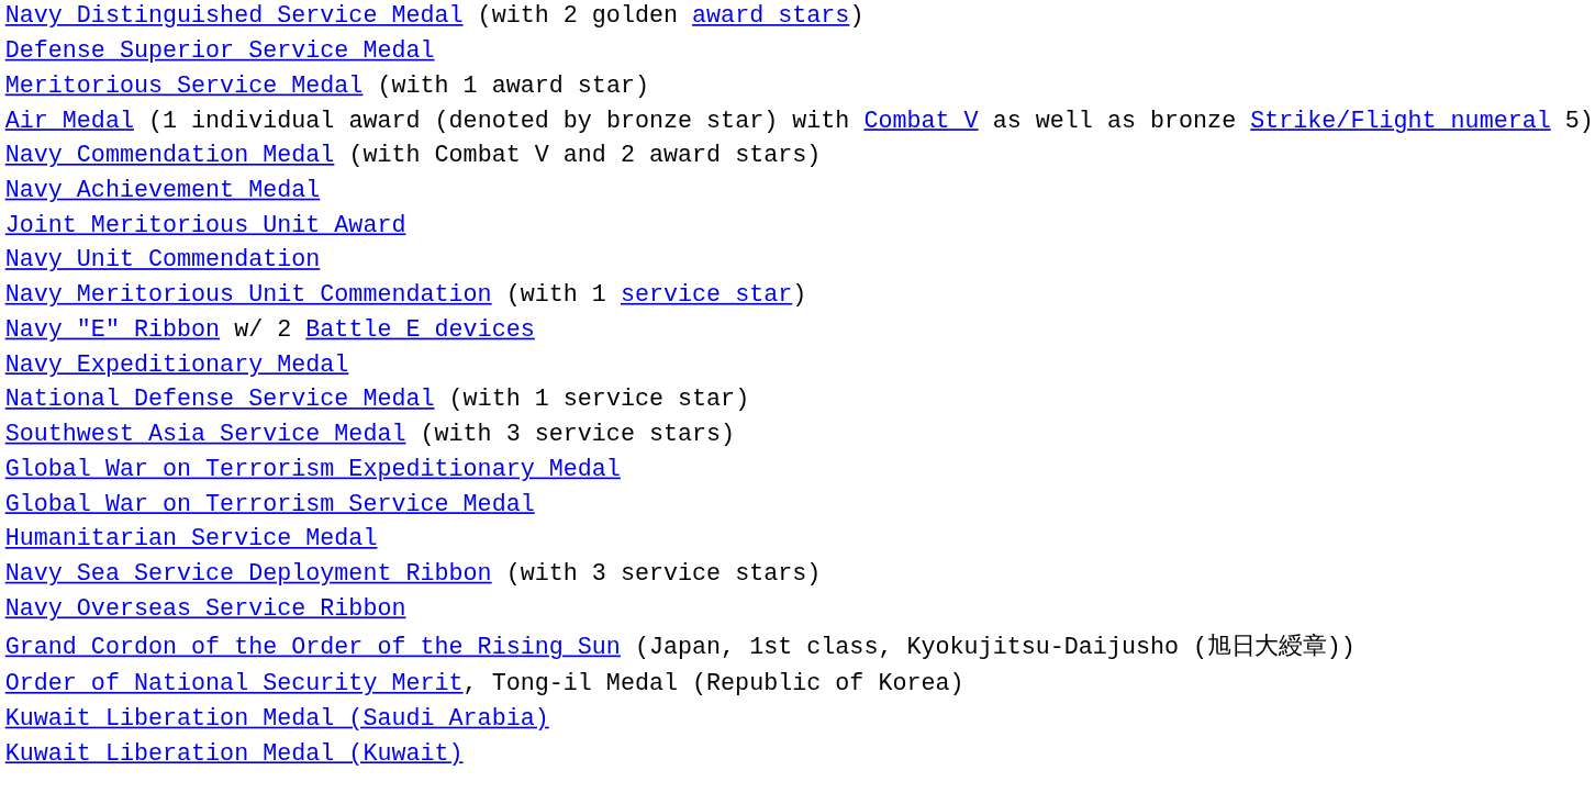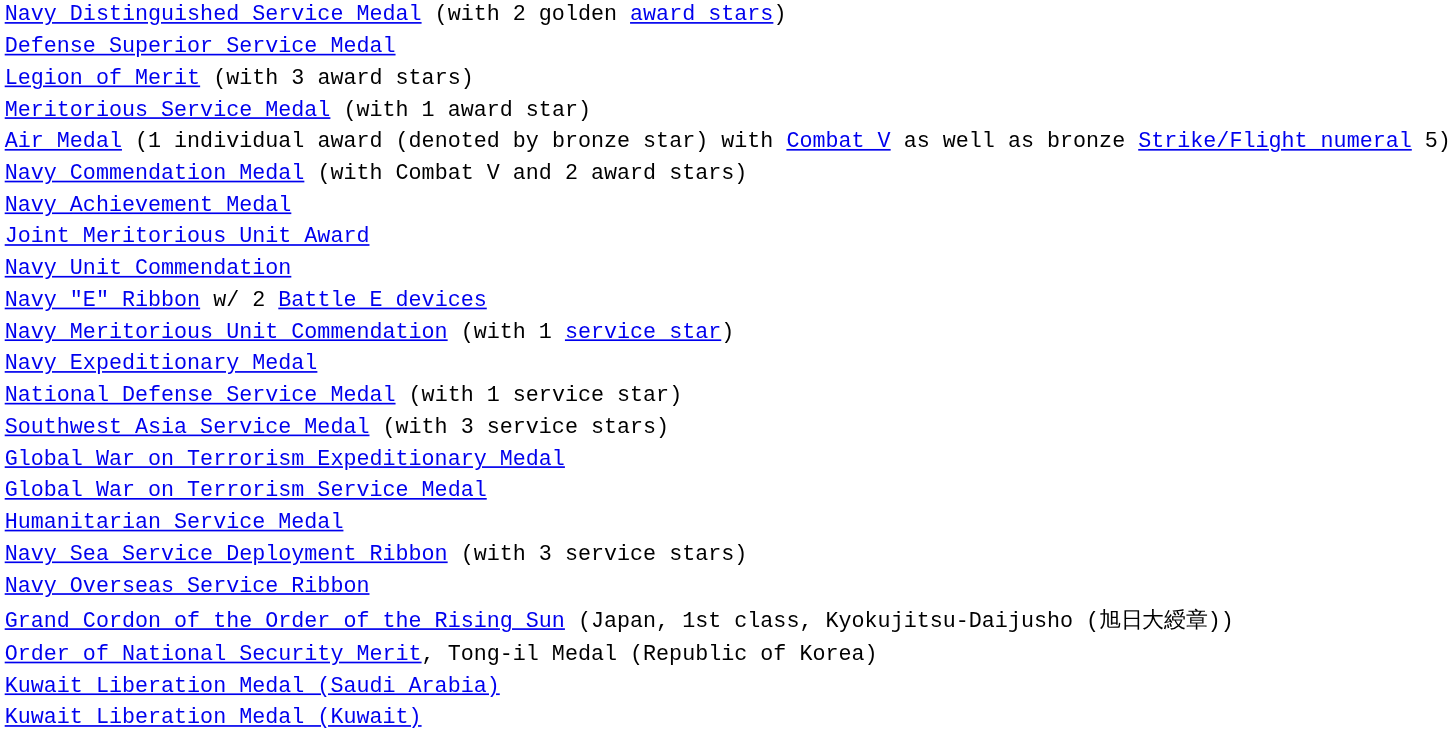 <table>
 <tr>
 <td></td>
 <td><a href='#'>Navy Distinguished Service Medal</a> (with 2 golden <a href='#'>award stars</a>)</td>
 </tr>
 <tr>
 <td></td>
 <td><a href='#'>Defense Superior Service Medal</a></td>
+</tr>
+<tr>
+<td></td>
+<td><a href='#'>Legion of Merit</a> (with 3 award stars)</td>
 </tr>
 <tr>
 <td></td>
 <td><a href='#'>Meritorious Service Medal</a> (with 1 award star)</td>
 </tr>
 <tr>
 <td><span></span><span></span><span></span></td>
 <td><a href='#'>Air Medal</a> (1 individual award (denoted by bronze star) with <a href='#'>Combat V</a> as well as bronze <a href='#'>Strike/Flight numeral</a> 5)</td>
 </tr>
 <tr>
 <td><span></span><span></span><span></span></td>
 <td><a href='#'>Navy Commendation Medal</a> (with Combat V and 2 award stars)</td>
 </tr>
 <tr>
 <td></td>
 <td><a href='#'>Navy Achievement Medal</a></td>
 </tr>
 <tr>
 <td></td>
 <td><a href='#'>Joint Meritorious Unit Award</a></td>
 </tr>
 <tr>
 <td></td>
 <td><a href='#'>Navy Unit Commendation</a></td>
 </tr>
 <tr>
 <td></td>
-<td><a href='#'>Navy Meritorious Unit Commendation</a> (with 1 <a href='#'>service star</a>)</td>
+<td><a href='#'>Navy "E" Ribbon</a> w/ 2 <a href='#'>Battle E devices</a></td>
 </tr>
 <tr>
 <td></td>
-<td><a href='#'>Navy "E" Ribbon</a> w/ 2 <a href='#'>Battle E devices</a></td>
+<td><a href='#'>Navy Meritorious Unit Commendation</a> (with 1 <a href='#'>service star</a>)</td>
 </tr>
 <tr>
 <td></td>
 <td><a href='#'>Navy Expeditionary Medal</a></td>
 </tr>
 <tr>
 <td></td>
 <td><a href='#'>National Defense Service Medal</a> (with 1 service star)</td>
 </tr>
 <tr>
 <td></td>
 <td><a href='#'>Southwest Asia Service Medal</a> (with 3 service stars)</td>
 </tr>
 <tr>
 <td></td>
 <td><a href='#'>Global War on Terrorism Expeditionary Medal</a></td>
 </tr>
 <tr>
 <td></td>
 <td><a href='#'>Global War on Terrorism Service Medal</a></td>
 </tr>
 <tr>
 <td></td>
 <td><a href='#'>Humanitarian Service Medal</a></td>
 </tr>
 <tr>
 <td></td>
 <td><a href='#'>Navy Sea Service Deployment Ribbon</a> (with 3 service stars)</td>
 </tr>
 <tr>
 <td></td>
 <td><a href='#'>Navy Overseas Service Ribbon</a></td>
 </tr>
 <tr>
 <td></td>
 <td><a href='#'>Grand Cordon of the Order of the Rising Sun</a> (Japan, 1st class, Kyokujitsu-Daijusho (旭日大綬章))</td>
 </tr>
 <tr>
 <td></td>
 <td><a href='#'>Order of National Security Merit</a>, Tong-il Medal (Republic of Korea)</td>
 </tr>
 <tr>
 <td></td>
 <td><a href='#'>Kuwait Liberation Medal (Saudi Arabia)</a></td>
 </tr>
 <tr>
 <td></td>
 <td><a href='#'>Kuwait Liberation Medal (Kuwait)</a></td>
 </tr>
 </table>
